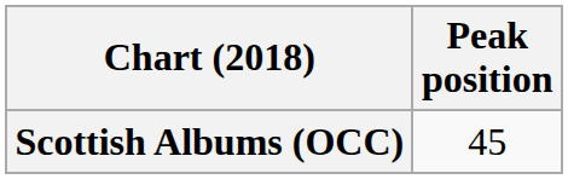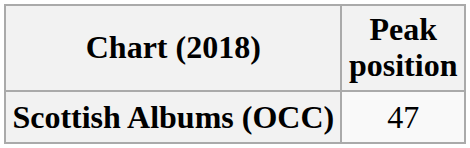 <table class="wikitable sortable plainrowheaders" style="text-align:center">
 <tr>
 <th scope="col">Chart (2018)</th>
 <th scope="col">Peak<br>position</th>
 </tr>
 <tr>
 <th scope="row">Scottish Albums (OCC)</th>
-<td>45</td>
+<td>47</td>
 </tr>
 </table>
